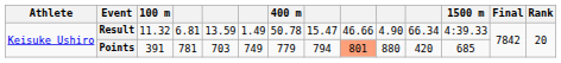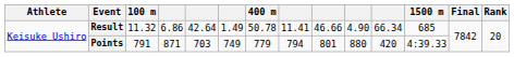 <table class="wikitable" style="font-size:90%">
 <tr>
 <th>Athlete</th>
 <th>Event</th>
 <th>100 m</th>
 <th></th>
 <th></th>
 <th></th>
 <th>400 m</th>
 <th></th>
 <th></th>
 <th></th>
 <th></th>
 <th>1500 m</th>
 <th>Final</th>
 <th>Rank</th>
 </tr>
 <tr align=center>
 <td rowspan=2 align=left><a href='#'>Keisuke Ushiro</a></td>
 <th style="font-size:95%">Result</th>
 <td>11.32</td>
-<td>6.81</td>
-<td>13.59</td>
+<td>6.86</td>
+<td>42.64</td>
 <td>1.49</td>
 <td>50.78</td>
-<td>15.47</td>
+<td>11.41</td>
 <td>46.66</td>
 <td>4.90</td>
 <td>66.34</td>
-<td>4:39.33</td>
+<td>685</td>
 <td rowspan=2>7842</td>
 <td rowspan=2>20</td>
 </tr>
 <tr align=center>
 <th style="font-size:95%">Points</th>
-<td>391</td>
-<td>781</td>
+<td>791</td>
+<td>871</td>
 <td>703</td>
 <td>749</td>
 <td>779</td>
 <td>794</td>
-<td style="background: lightsalmon;">801</td>
+<td>801</td>
 <td>880</td>
 <td>420</td>
-<td>685</td>
+<td>4:39.33</td>
 </tr>
 </table>
